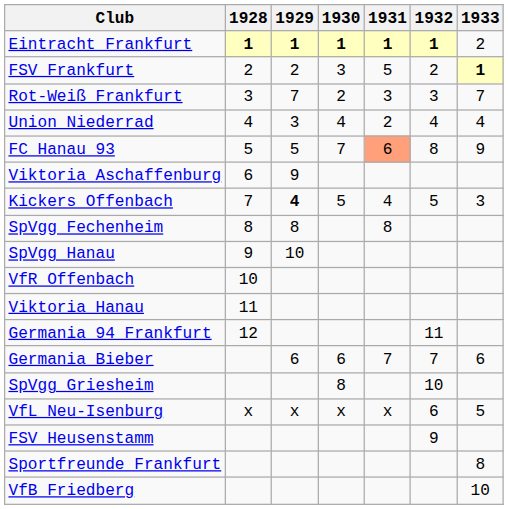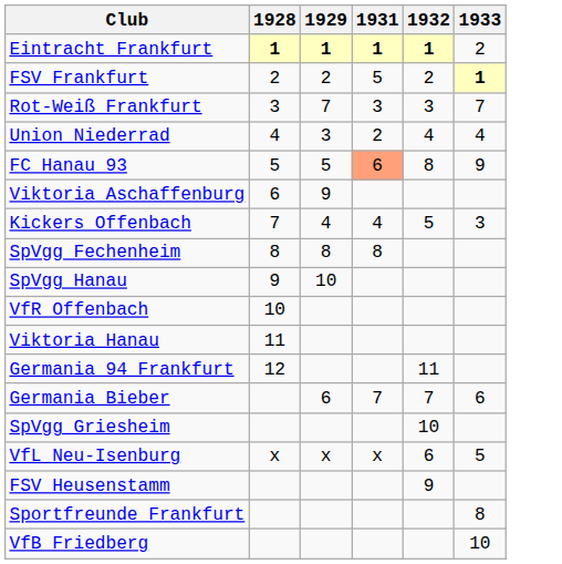 <table class="wikitable">
 <tr>
 <th>Club</th>
 <th>1928</th>
 <th>1929</th>
-<th>1930</th>
 <th>1931</th>
 <th>1932</th>
 <th>1933</th>
 </tr>
 <tr align="center">
 <td align="left"><a href='#'>Eintracht Frankfurt</a></td>
 <td style="background:#ffffbf"><strong>1</strong></td>
 <td style="background:#ffffbf"><strong>1</strong></td>
 <td style="background:#ffffbf"><strong>1</strong></td>
 <td style="background:#ffffbf"><strong>1</strong></td>
-<td style="background:#ffffbf"><strong>1</strong></td>
 <td>2</td>
 </tr>
 <tr align="center">
 <td align="left"><a href='#'>FSV Frankfurt</a></td>
 <td>2</td>
 <td>2</td>
-<td>3</td>
 <td>5</td>
 <td>2</td>
 <td style="background:#ffffbf"><strong>1</strong></td>
 </tr>
 <tr align="center">
 <td align="left"><a href='#'>Rot-Weiß Frankfurt</a></td>
 <td>3</td>
 <td>7</td>
-<td>2</td>
 <td>3</td>
 <td>3</td>
 <td>7</td>
 </tr>
 <tr align="center">
 <td align="left"><a href='#'>Union Niederrad</a></td>
 <td>4</td>
 <td>3</td>
-<td>4</td>
 <td>2</td>
 <td>4</td>
 <td>4</td>
 </tr>
 <tr align="center">
 <td align="left"><a href='#'>FC Hanau 93</a></td>
 <td>5</td>
 <td>5</td>
-<td>7</td>
 <td style="background: lightsalmon;">6</td>
 <td>8</td>
 <td>9</td>
 </tr>
 <tr align="center">
 <td align="left"><a href='#'>Viktoria Aschaffenburg</a></td>
 <td>6</td>
 <td>9</td>
 <td></td>
 <td></td>
 <td></td>
-<td></td>
 </tr>
 <tr align="center">
 <td align="left"><a href='#'>Kickers Offenbach</a></td>
 <td>7</td>
-<td><strong>4</strong></td>
-<td>5</td>
+<td>4</td>
 <td>4</td>
 <td>5</td>
 <td>3</td>
 </tr>
 <tr align="center">
 <td align="left"><a href='#'>SpVgg Fechenheim</a></td>
 <td>8</td>
 <td>8</td>
-<td></td>
 <td>8</td>
 <td></td>
 <td></td>
 </tr>
 <tr align="center">
 <td align="left"><a href='#'>SpVgg Hanau</a></td>
 <td>9</td>
 <td>10</td>
 <td></td>
 <td></td>
 <td></td>
-<td></td>
 </tr>
 <tr align="center">
 <td align="left"><a href='#'>VfR Offenbach</a></td>
 <td>10</td>
-<td></td>
 <td></td>
 <td></td>
 <td></td>
 <td></td>
 </tr>
 <tr align="center">
 <td align="left"><a href='#'>Viktoria Hanau</a></td>
 <td>11</td>
 <td></td>
 <td></td>
 <td></td>
 <td></td>
-<td></td>
 </tr>
 <tr align="center">
 <td align="left"><a href='#'>Germania 94 Frankfurt</a></td>
 <td>12</td>
-<td></td>
 <td></td>
 <td></td>
 <td>11</td>
 <td></td>
 </tr>
 <tr align="center">
 <td align="left"><a href='#'>Germania Bieber</a></td>
 <td></td>
 <td>6</td>
-<td>6</td>
 <td>7</td>
 <td>7</td>
 <td>6</td>
 </tr>
 <tr align="center">
 <td align="left"><a href='#'>SpVgg Griesheim</a></td>
 <td></td>
 <td></td>
-<td>8</td>
 <td></td>
 <td>10</td>
 <td></td>
 </tr>
 <tr align="center">
 <td align="left"><a href='#'>VfL Neu-Isenburg</a></td>
 <td>x</td>
 <td>x</td>
 <td>x</td>
-<td>x</td>
 <td>6</td>
 <td>5</td>
 </tr>
 <tr align="center">
 <td align="left"><a href='#'>FSV Heusenstamm</a></td>
-<td></td>
 <td></td>
 <td></td>
 <td></td>
 <td>9</td>
 <td></td>
 </tr>
 <tr align="center">
 <td align="left"><a href='#'>Sportfreunde Frankfurt</a></td>
 <td></td>
 <td></td>
 <td></td>
 <td></td>
-<td></td>
 <td>8</td>
 </tr>
 <tr align="center">
 <td align="left"><a href='#'>VfB Friedberg</a></td>
 <td></td>
 <td></td>
 <td></td>
 <td></td>
-<td></td>
 <td>10</td>
 </tr>
 </table>
